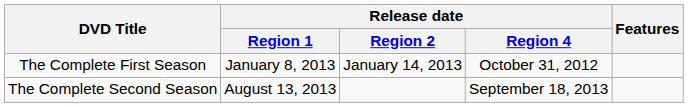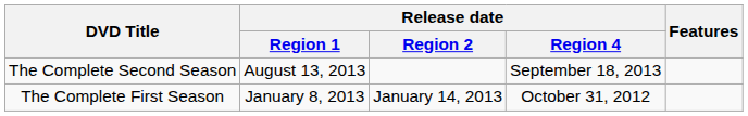 <table class="wikitable"  style="text-align:center;">
 <tr>
 <th rowspan="2">DVD Title</th>
 <th colspan="3">Release date</th>
 <th rowspan="2">Features</th>
 </tr>
 <tr>
 <th><a href='#'>Region 1</a></th>
 <th><a href='#'>Region 2</a> </th>
 <th><a href='#'>Region 4</a></th>
 </tr>
 <tr>
+<td>The Complete Second Season</td>
+<td>August 13, 2013</td>
+<td></td>
+<td>September 18, 2013</td>
+<td><br></td>
+</tr>
+<tr>
 <td>The Complete First Season</td>
 <td>January 8, 2013</td>
 <td>January 14, 2013</td>
 <td>October 31, 2012</td>
 <td><br></td>
 </tr>
-<tr>
-<td>The Complete Second Season</td>
-<td>August 13, 2013</td>
-<td></td>
-<td>September 18, 2013</td>
-<td><br></td>
-</tr>
 </table>
